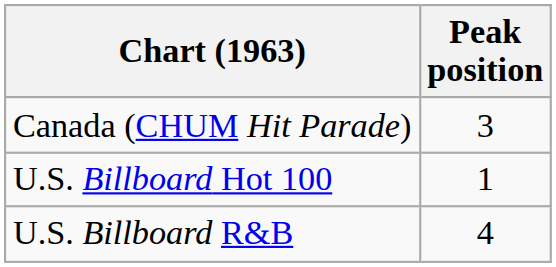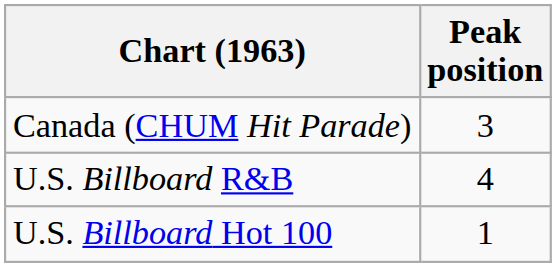 <table class="wikitable">
 <tr>
 <th>Chart (1963)</th>
 <th>Peak<br>position</th>
 </tr>
 <tr>
 <td>Canada (<a href='#'>CHUM</a> <em>Hit Parade</em>)</td>
 <td style="text-align:center;">3</td>
 </tr>
 <tr>
+<td>U.S. <em>Billboard</em> <a href='#'>R&B</a></td>
+<td style="text-align:center;">4</td>
+</tr>
+<tr>
 <td>U.S. <a href='#'><em>Billboard</em> Hot 100</a></td>
 <td style="text-align:center;">1</td>
 </tr>
-<tr>
-<td>U.S. <em>Billboard</em> <a href='#'>R&B</a></td>
-<td style="text-align:center;">4</td>
-</tr>
 </table>
